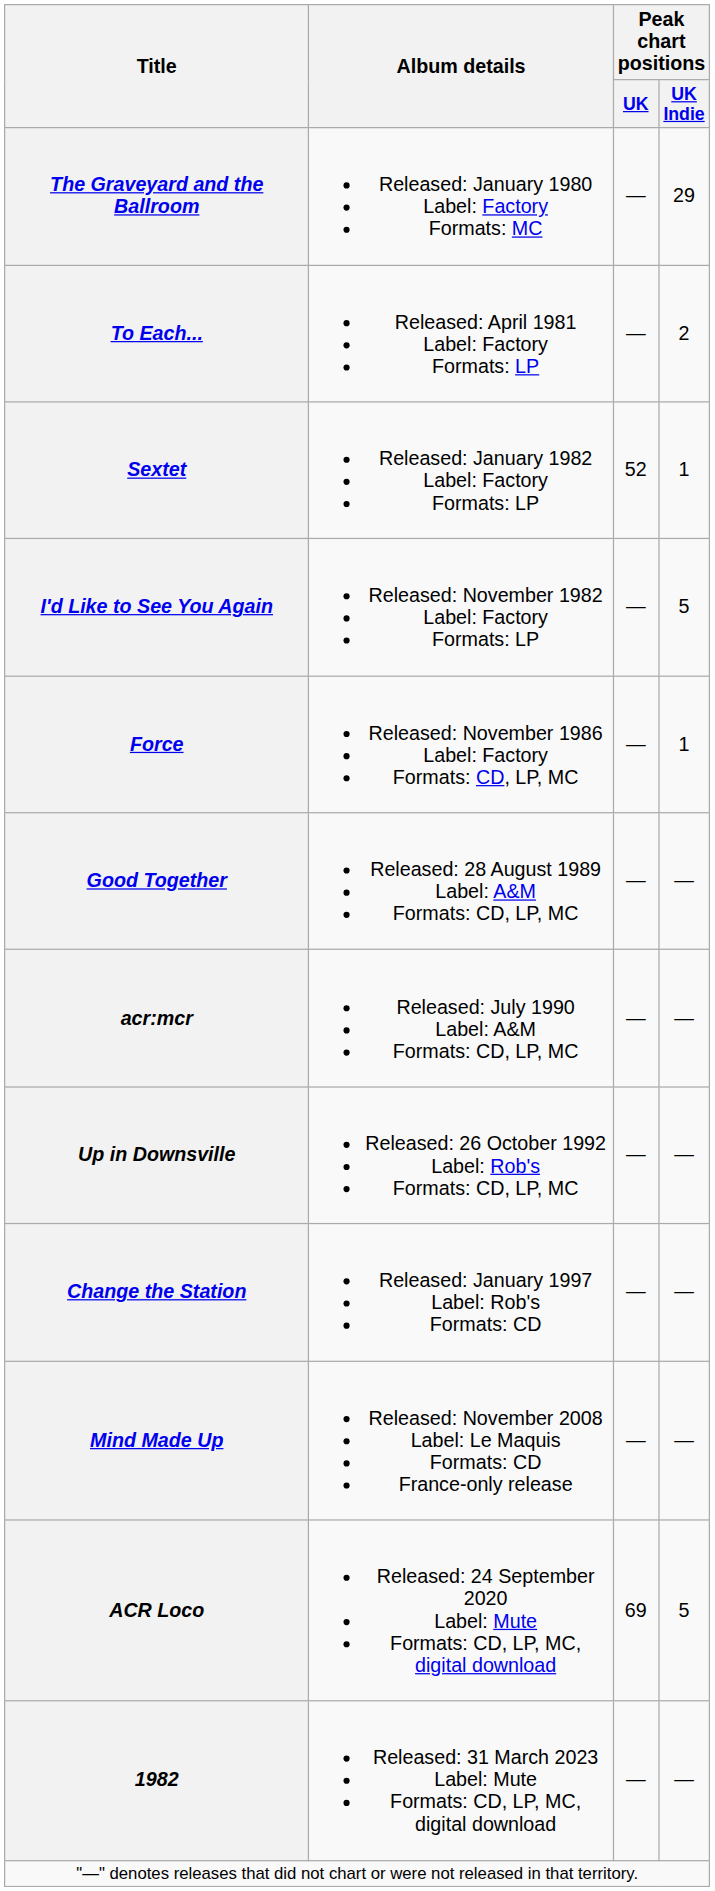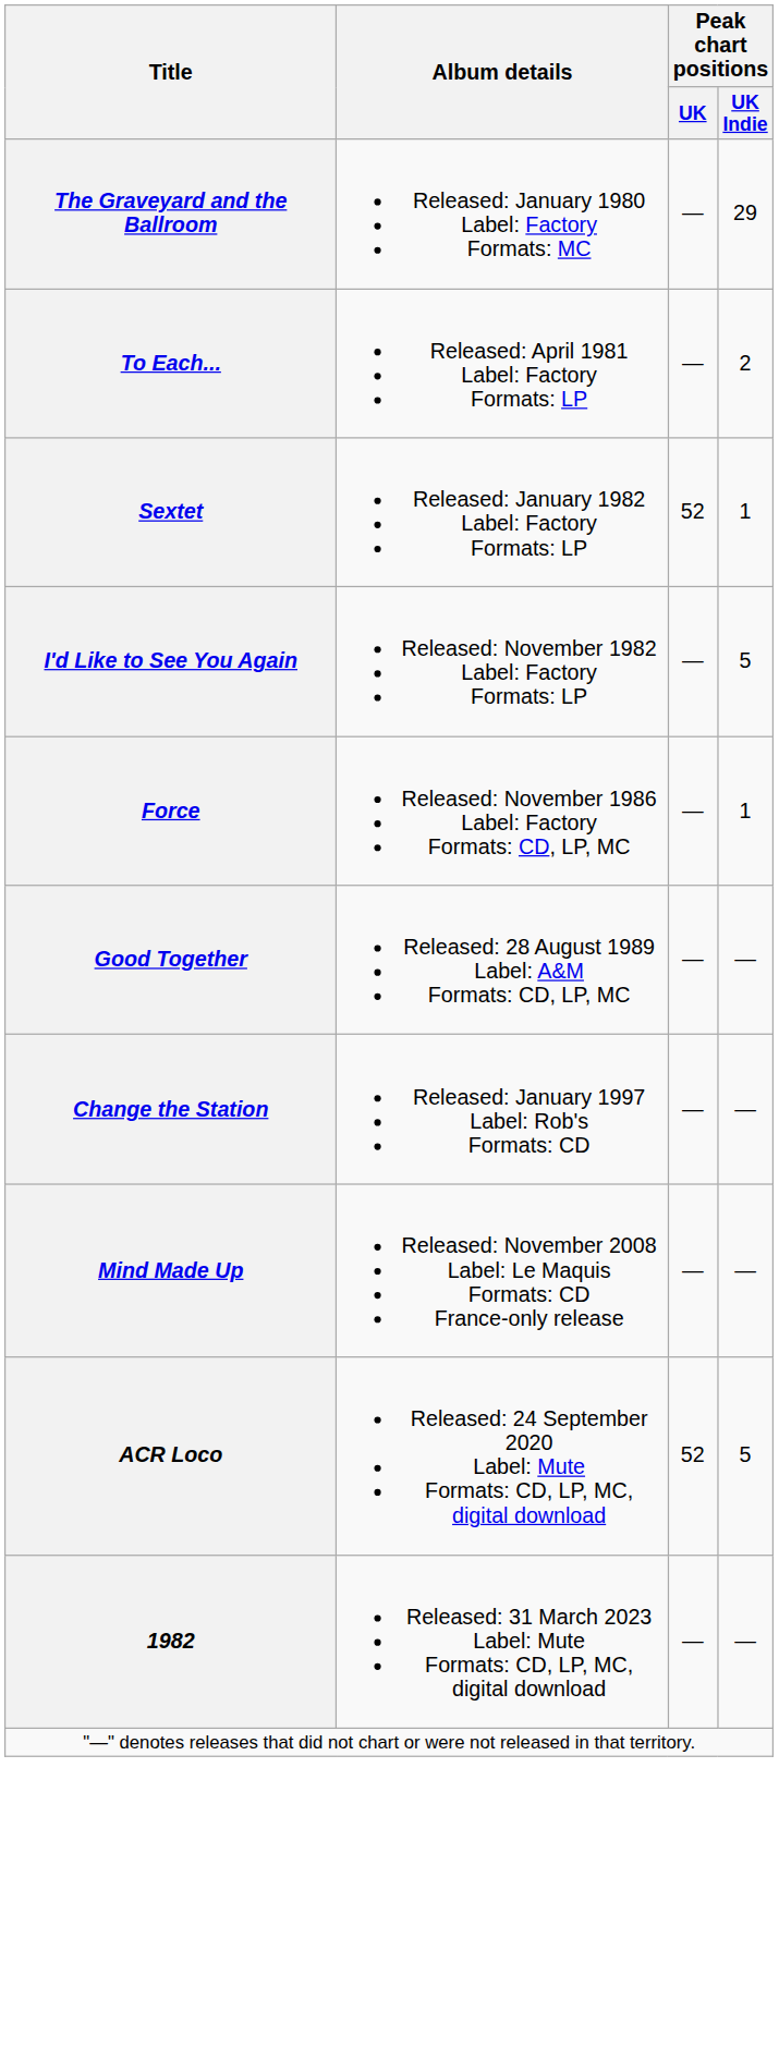 <table class="wikitable plainrowheaders" style="text-align:center;">
 <tr>
 <th rowspan="2" scope="col" style="width:15em;">Title</th>
 <th rowspan="2" scope="col" style="width:15em;">Album details</th>
 <th colspan="2">Peak chart positions</th>
 </tr>
 <tr>
 <th scope="col" style="width:2em;font-size:90%;"><a href='#'>UK</a><br></th>
 <th scope="col" style="width:2em;font-size:90%;"><a href='#'>UK Indie</a><br></th>
 </tr>
 <tr>
 <th scope="row"><em><a href='#'>The Graveyard and the Ballroom</a></em></th>
 <td><br><ul><li>Released: January 1980</li><li>Label: <a href='#'>Factory</a></li><li>Formats: <a href='#'>MC</a></li></ul></td>
 <td>—</td>
 <td>29</td>
 </tr>
 <tr>
 <th scope="row"><em><a href='#'>To Each...</a></em></th>
 <td><br><ul><li>Released: April 1981</li><li>Label: Factory</li><li>Formats: <a href='#'>LP</a></li></ul></td>
 <td>—</td>
 <td>2</td>
 </tr>
 <tr>
 <th scope="row"><em><a href='#'>Sextet</a></em></th>
 <td><br><ul><li>Released: January 1982</li><li>Label: Factory</li><li>Formats: LP</li></ul></td>
 <td>52</td>
 <td>1</td>
 </tr>
 <tr>
 <th scope="row"><em><a href='#'>I'd Like to See You Again</a></em></th>
 <td><br><ul><li>Released: November 1982</li><li>Label: Factory</li><li>Formats: LP</li></ul></td>
 <td>—</td>
 <td>5</td>
 </tr>
 <tr>
 <th scope="row"><em><a href='#'>Force</a></em></th>
 <td><br><ul><li>Released: November 1986</li><li>Label: Factory</li><li>Formats: <a href='#'>CD</a>, LP, MC</li></ul></td>
 <td>—</td>
 <td>1</td>
 </tr>
 <tr>
 <th scope="row"><em><a href='#'>Good Together</a></em></th>
 <td><br><ul><li>Released: 28 August 1989</li><li>Label: <a href='#'>A&M</a></li><li>Formats: CD, LP, MC</li></ul></td>
 <td>—</td>
 <td>—</td>
 </tr>
 <tr>
-<th scope="row"><em>acr:mcr</em></th>
-<td><br><ul><li>Released: July 1990</li><li>Label: A&M</li><li>Formats: CD, LP, MC</li></ul></td>
-<td>—</td>
-<td>—</td>
-</tr>
-<tr>
-<th scope="row"><em>Up in Downsville</em></th>
-<td><br><ul><li>Released: 26 October 1992</li><li>Label: <a href='#'>Rob's</a></li><li>Formats: CD, LP, MC</li></ul></td>
-<td>—</td>
-<td>—</td>
-</tr>
-<tr>
 <th scope="row"><em><a href='#'>Change the Station</a></em></th>
 <td><br><ul><li>Released: January 1997</li><li>Label: Rob's</li><li>Formats: CD</li></ul></td>
 <td>—</td>
 <td>—</td>
 </tr>
 <tr>
 <th scope="row"><em><a href='#'>Mind Made Up</a></em></th>
 <td><br><ul><li>Released: November 2008</li><li>Label: Le Maquis</li><li>Formats: CD</li><li>France-only release</li></ul></td>
 <td>—</td>
 <td>—</td>
 </tr>
 <tr>
 <th scope="row"><em>ACR Loco</em></th>
 <td><br><ul><li>Released: 24 September 2020</li><li>Label: <a href='#'>Mute</a></li><li>Formats: CD, LP, MC, <a href='#'>digital download</a></li></ul></td>
-<td>69</td>
+<td>52</td>
 <td>5</td>
 </tr>
 <tr>
 <th scope="row"><em>1982</em></th>
 <td><br><ul><li>Released: 31 March 2023</li><li>Label: Mute</li><li>Formats: CD, LP, MC, digital download</li></ul></td>
 <td>—</td>
 <td>—</td>
 </tr>
 <tr>
 <td colspan="4" style="font-size:85%">"—" denotes releases that did not chart or were not released in that territory.</td>
 </tr>
 </table>
